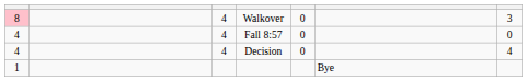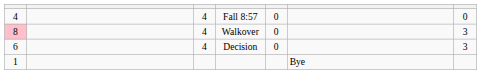 <table class="wikitable" style="text-align: center;">
 <tr>
 <th width=30></th>
 <th width=270></th>
 <th width=30></th>
 <th width=75></th>
 <th width=30></th>
 <th width=270></th>
 <th width=30></th>
 </tr>
 <tr>
+<td>4</td>
+<td align=left></td>
+<td>4</td>
+<td>Fall 8:57</td>
+<td>0</td>
+<td align=left><strong></strong></td>
+<td>0</td>
+</tr>
+<tr>
 <td bgcolor=pink>8</td>
 <td align=left></td>
 <td>4</td>
 <td>Walkover</td>
 <td>0</td>
 <td align=left><strong></strong></td>
 <td>3</td>
 </tr>
 <tr>
-<td>4</td>
-<td align=left></td>
-<td>4</td>
-<td>Fall 8:57</td>
-<td>0</td>
-<td align=left><strong></strong></td>
-<td>0</td>
-</tr>
-<tr>
-<td>4</td>
+<td>6</td>
 <td align=left></td>
 <td>4</td>
 <td>Decision</td>
 <td>0</td>
 <td align=left><strong></strong></td>
-<td>4</td>
+<td>3</td>
 </tr>
 <tr>
 <td>1</td>
 <td align=left><strong></strong></td>
 <td></td>
 <td></td>
 <td></td>
 <td align=left>Bye</td>
 <td></td>
 </tr>
 </table>
